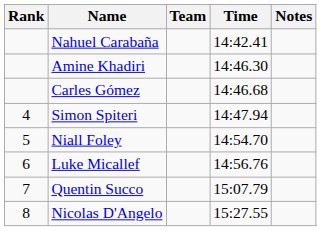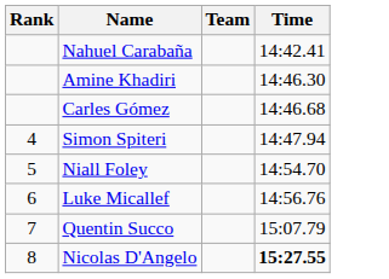 <table class="wikitable sortable" style="text-align:center">
 <tr>
 <th>Rank</th>
 <th>Name</th>
 <th>Team</th>
 <th>Time</th>
-<th>Notes</th>
 </tr>
 <tr>
 <td></td>
 <td align="left"><a href='#'>Nahuel Carabaña</a></td>
 <td align=left></td>
 <td>14:42.41</td>
-<td></td>
 </tr>
 <tr>
 <td></td>
 <td align="left"><a href='#'>Amine Khadiri</a></td>
 <td align=left></td>
 <td>14:46.30</td>
-<td></td>
 </tr>
 <tr>
 <td></td>
 <td align="left"><a href='#'>Carles Gómez</a></td>
 <td align=left></td>
 <td>14:46.68</td>
-<td></td>
 </tr>
 <tr>
 <td>4</td>
 <td align="left"><a href='#'>Simon Spiteri</a></td>
 <td align=left></td>
 <td>14:47.94</td>
-<td></td>
 </tr>
 <tr>
 <td>5</td>
 <td align="left"><a href='#'>Niall Foley</a></td>
 <td align=left></td>
 <td>14:54.70</td>
-<td></td>
 </tr>
 <tr>
 <td>6</td>
 <td align="left"><a href='#'>Luke Micallef</a></td>
 <td align=left></td>
 <td>14:56.76</td>
-<td></td>
 </tr>
 <tr>
 <td>7</td>
 <td align="left"><a href='#'>Quentin Succo</a></td>
 <td align=left></td>
 <td>15:07.79</td>
-<td></td>
 </tr>
 <tr>
 <td>8</td>
 <td align="left"><a href='#'>Nicolas D'Angelo</a></td>
 <td align=left></td>
-<td>15:27.55</td>
-<td></td>
+<td><strong>15:27.55</strong></td>
 </tr>
 </table>
